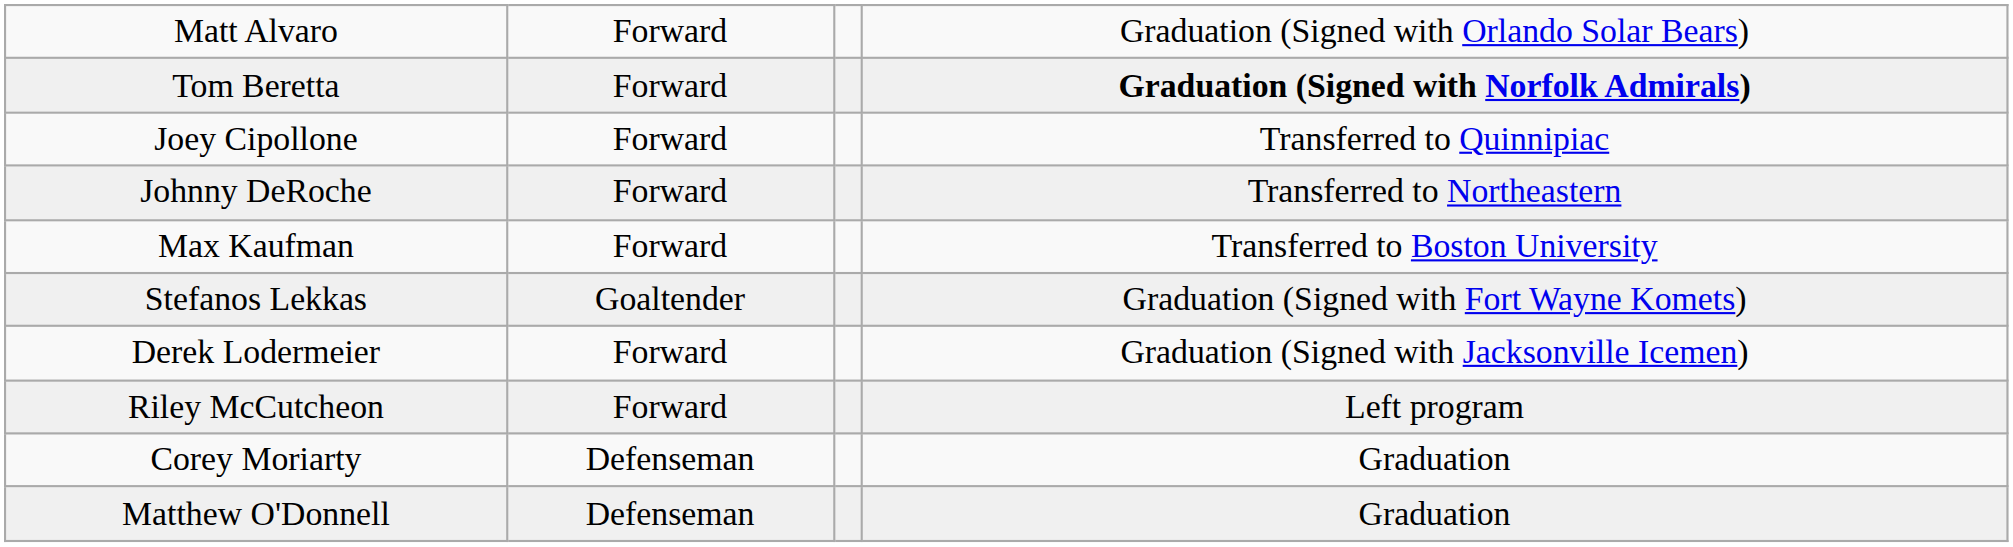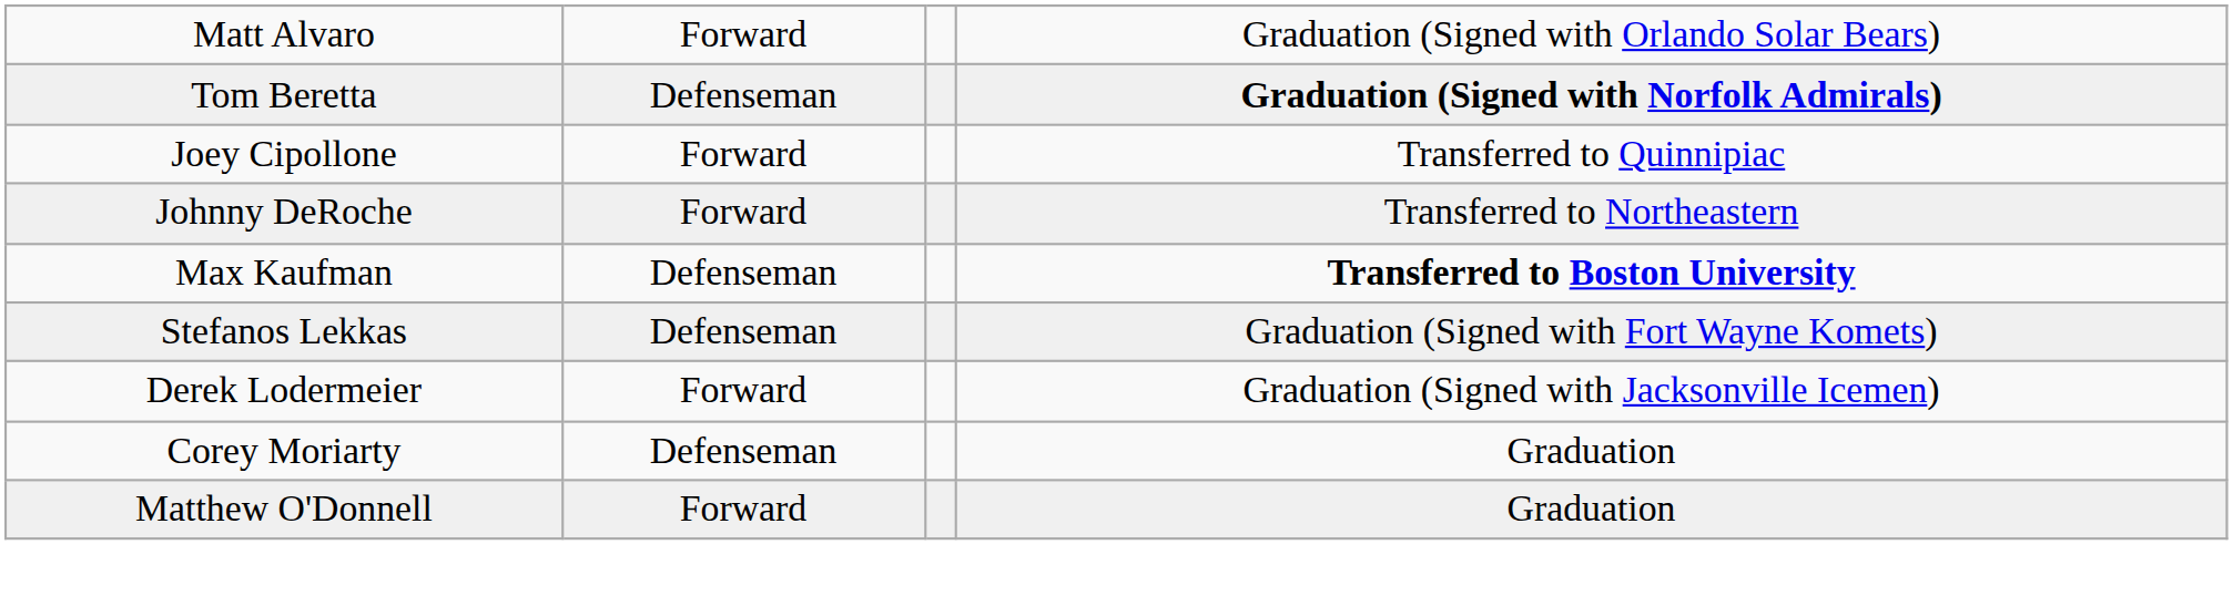 <table class="wikitable" width="60%">
 <tr align="center" bgcolor="">
 <td>Matt Alvaro</td>
 <td>Forward</td>
 <td></td>
 <td>Graduation (Signed with <a href='#'>Orlando Solar Bears</a>)</td>
 </tr>
 <tr align="center" bgcolor="f0f0f0">
 <td>Tom Beretta</td>
-<td>Forward</td>
+<td>Defenseman</td>
 <td></td>
 <td><strong>Graduation (Signed with <a href='#'>Norfolk Admirals</a>)</strong></td>
 </tr>
 <tr align="center" bgcolor="">
 <td>Joey Cipollone</td>
 <td>Forward</td>
 <td></td>
 <td>Transferred to <a href='#'>Quinnipiac</a></td>
 </tr>
 <tr align="center" bgcolor="f0f0f0">
 <td>Johnny DeRoche</td>
 <td>Forward</td>
 <td></td>
 <td>Transferred to <a href='#'>Northeastern</a></td>
 </tr>
 <tr align="center" bgcolor="">
 <td>Max Kaufman</td>
-<td>Forward</td>
+<td>Defenseman</td>
 <td></td>
-<td>Transferred to <a href='#'>Boston University</a></td>
+<td><strong>Transferred to <a href='#'>Boston University</a></strong></td>
 </tr>
 <tr align="center" bgcolor="f0f0f0">
 <td>Stefanos Lekkas</td>
-<td>Goaltender</td>
+<td>Defenseman</td>
 <td></td>
 <td>Graduation (Signed with <a href='#'>Fort Wayne Komets</a>)</td>
 </tr>
 <tr align="center" bgcolor="">
 <td>Derek Lodermeier</td>
 <td>Forward</td>
 <td></td>
 <td>Graduation (Signed with <a href='#'>Jacksonville Icemen</a>)</td>
 </tr>
-<tr align="center" bgcolor="f0f0f0">
-<td>Riley McCutcheon</td>
-<td>Forward</td>
-<td></td>
-<td>Left program</td>
-</tr>
 <tr align="center" bgcolor="">
 <td>Corey Moriarty</td>
 <td>Defenseman</td>
 <td></td>
 <td>Graduation</td>
 </tr>
 <tr align="center" bgcolor="f0f0f0">
 <td>Matthew O'Donnell</td>
-<td>Defenseman</td>
+<td>Forward</td>
 <td></td>
 <td>Graduation</td>
 </tr>
 </table>
